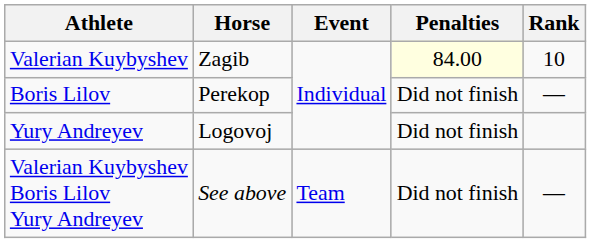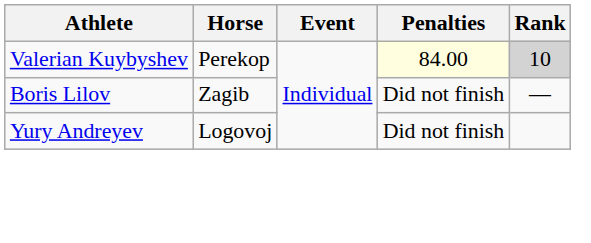 <table class=wikitable style="font-size:90%">
 <tr>
 <th>Athlete</th>
 <th>Horse</th>
 <th>Event</th>
 <th>Penalties</th>
 <th>Rank</th>
 </tr>
 <tr align=center>
 <td align=left><a href='#'>Valerian Kuybyshev</a></td>
-<td align=left>Zagib</td>
+<td align=left>Perekop</td>
 <td align=left rowspan=3><a href='#'>Individual</a></td>
 <td style="background: lightyellow;">84.00</td>
-<td>10</td>
+<td style="background: lightgrey;">10</td>
 </tr>
 <tr align=center>
 <td align=left><a href='#'>Boris Lilov</a></td>
-<td align=left>Perekop</td>
+<td align=left>Zagib</td>
 <td>Did not finish</td>
 <td>—</td>
 </tr>
 <tr align=center>
 <td align=left><a href='#'>Yury Andreyev</a></td>
 <td align=left>Logovoj</td>
 <td>Did not finish</td>
 </tr>
-<tr align=center>
-<td align=left><a href='#'>Valerian Kuybyshev</a><br><a href='#'>Boris Lilov</a><br><a href='#'>Yury Andreyev</a></td>
-<td align=left><em>See above</em></td>
-<td align=left><a href='#'>Team</a></td>
-<td>Did not finish</td>
-<td>—</td>
-</tr>
 </table>
